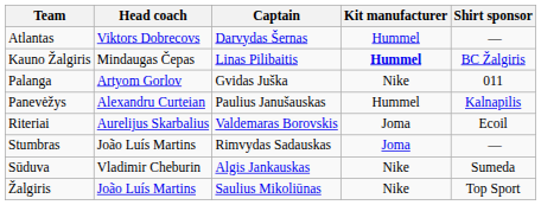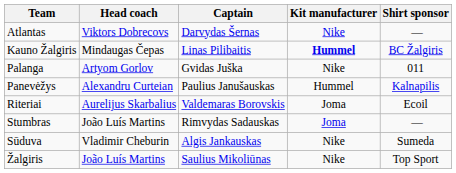 <table class="wikitable sortable" margin-top:0.2em;">
 <tr>
 <th>Team</th>
 <th>Head coach</th>
 <th>Captain</th>
 <th>Kit manufacturer</th>
 <th>Shirt sponsor</th>
 </tr>
 <tr>
 <td>Atlantas</td>
 <td> <a href='#'>Viktors Dobrecovs</a></td>
 <td> <a href='#'>Darvydas Šernas</a></td>
-<td style="text-align:center;"><a href='#'>Hummel</a></td>
+<td style="text-align:center;"><a href='#'>Nike</a></td>
 <td style="text-align:center;"> —</td>
 </tr>
 <tr>
 <td>Kauno Žalgiris</td>
 <td> Mindaugas Čepas</td>
 <td> <a href='#'>Linas Pilibaitis</a></td>
 <td style="text-align:center;"><strong><a href='#'>Hummel</a></strong></td>
 <td style="text-align:center;"><a href='#'>BC Žalgiris</a></td>
 </tr>
 <tr>
 <td>Palanga</td>
 <td> <a href='#'>Artyom Gorlov</a></td>
 <td> Gvidas Juška</td>
 <td style="text-align:center;">Nike</td>
 <td style="text-align:center;">011</td>
 </tr>
 <tr>
 <td>Panevėžys</td>
 <td> <a href='#'>Alexandru Curteian</a></td>
 <td> Paulius Janušauskas</td>
 <td style="text-align:center;">Hummel</td>
 <td style="text-align:center;"><a href='#'>Kalnapilis</a></td>
 </tr>
 <tr>
 <td>Riteriai</td>
 <td> <a href='#'>Aurelijus Skarbalius</a></td>
 <td> <a href='#'>Valdemaras Borovskis</a></td>
 <td style="text-align:center;">Joma</td>
 <td style="text-align:center;">Ecoil</td>
 </tr>
 <tr>
 <td>Stumbras</td>
 <td> João Luís Martins</td>
 <td> Rimvydas Sadauskas</td>
 <td style="text-align:center;"><a href='#'>Joma</a></td>
 <td style="text-align:center;"> —</td>
 </tr>
 <tr>
 <td>Sūduva</td>
 <td> Vladimir Cheburin</td>
 <td> <a href='#'>Algis Jankauskas</a></td>
 <td style="text-align:center;">Nike</td>
 <td style="text-align:center;">Sumeda</td>
 </tr>
 <tr>
 <td>Žalgiris</td>
 <td> <a href='#'>João Luís Martins</a></td>
 <td> <a href='#'>Saulius Mikoliūnas</a></td>
 <td style="text-align:center;">Nike</td>
 <td style="text-align:center;">Top Sport</td>
 </tr>
 </table>
